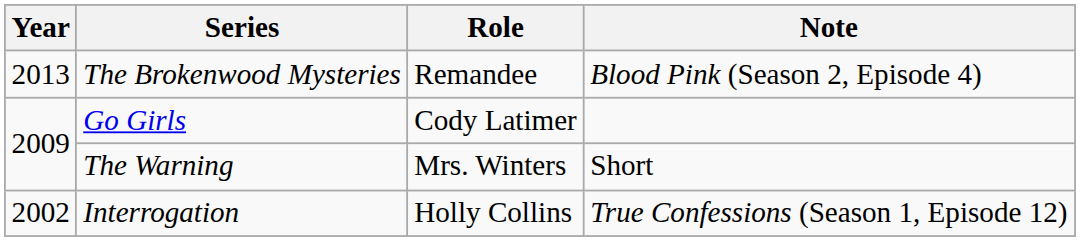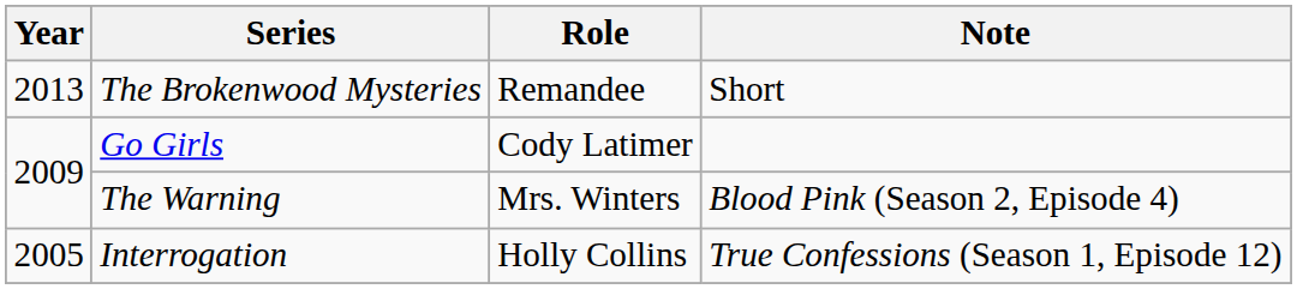 <table class=wikitable>
 <tr>
 <th>Year</th>
 <th>Series</th>
 <th>Role</th>
 <th>Note</th>
 </tr>
 <tr>
 <td>2013</td>
 <td><em>The Brokenwood Mysteries</em></td>
 <td>Remandee</td>
-<td><em>Blood Pink</em> (Season 2, Episode 4)</td>
+<td>Short</td>
 </tr>
 <tr>
 <td rowspan=2>2009</td>
 <td><em><a href='#'>Go Girls</a></em></td>
 <td>Cody Latimer</td>
 <td></td>
 </tr>
 <tr>
 <td><em>The Warning</em></td>
 <td>Mrs. Winters</td>
-<td>Short</td>
+<td><em>Blood Pink</em> (Season 2, Episode 4)</td>
 </tr>
 <tr>
-<td>2002</td>
+<td>2005</td>
 <td><em>Interrogation</em></td>
 <td>Holly Collins</td>
 <td><em>True Confessions</em> (Season 1, Episode 12)</td>
 </tr>
 </table>
